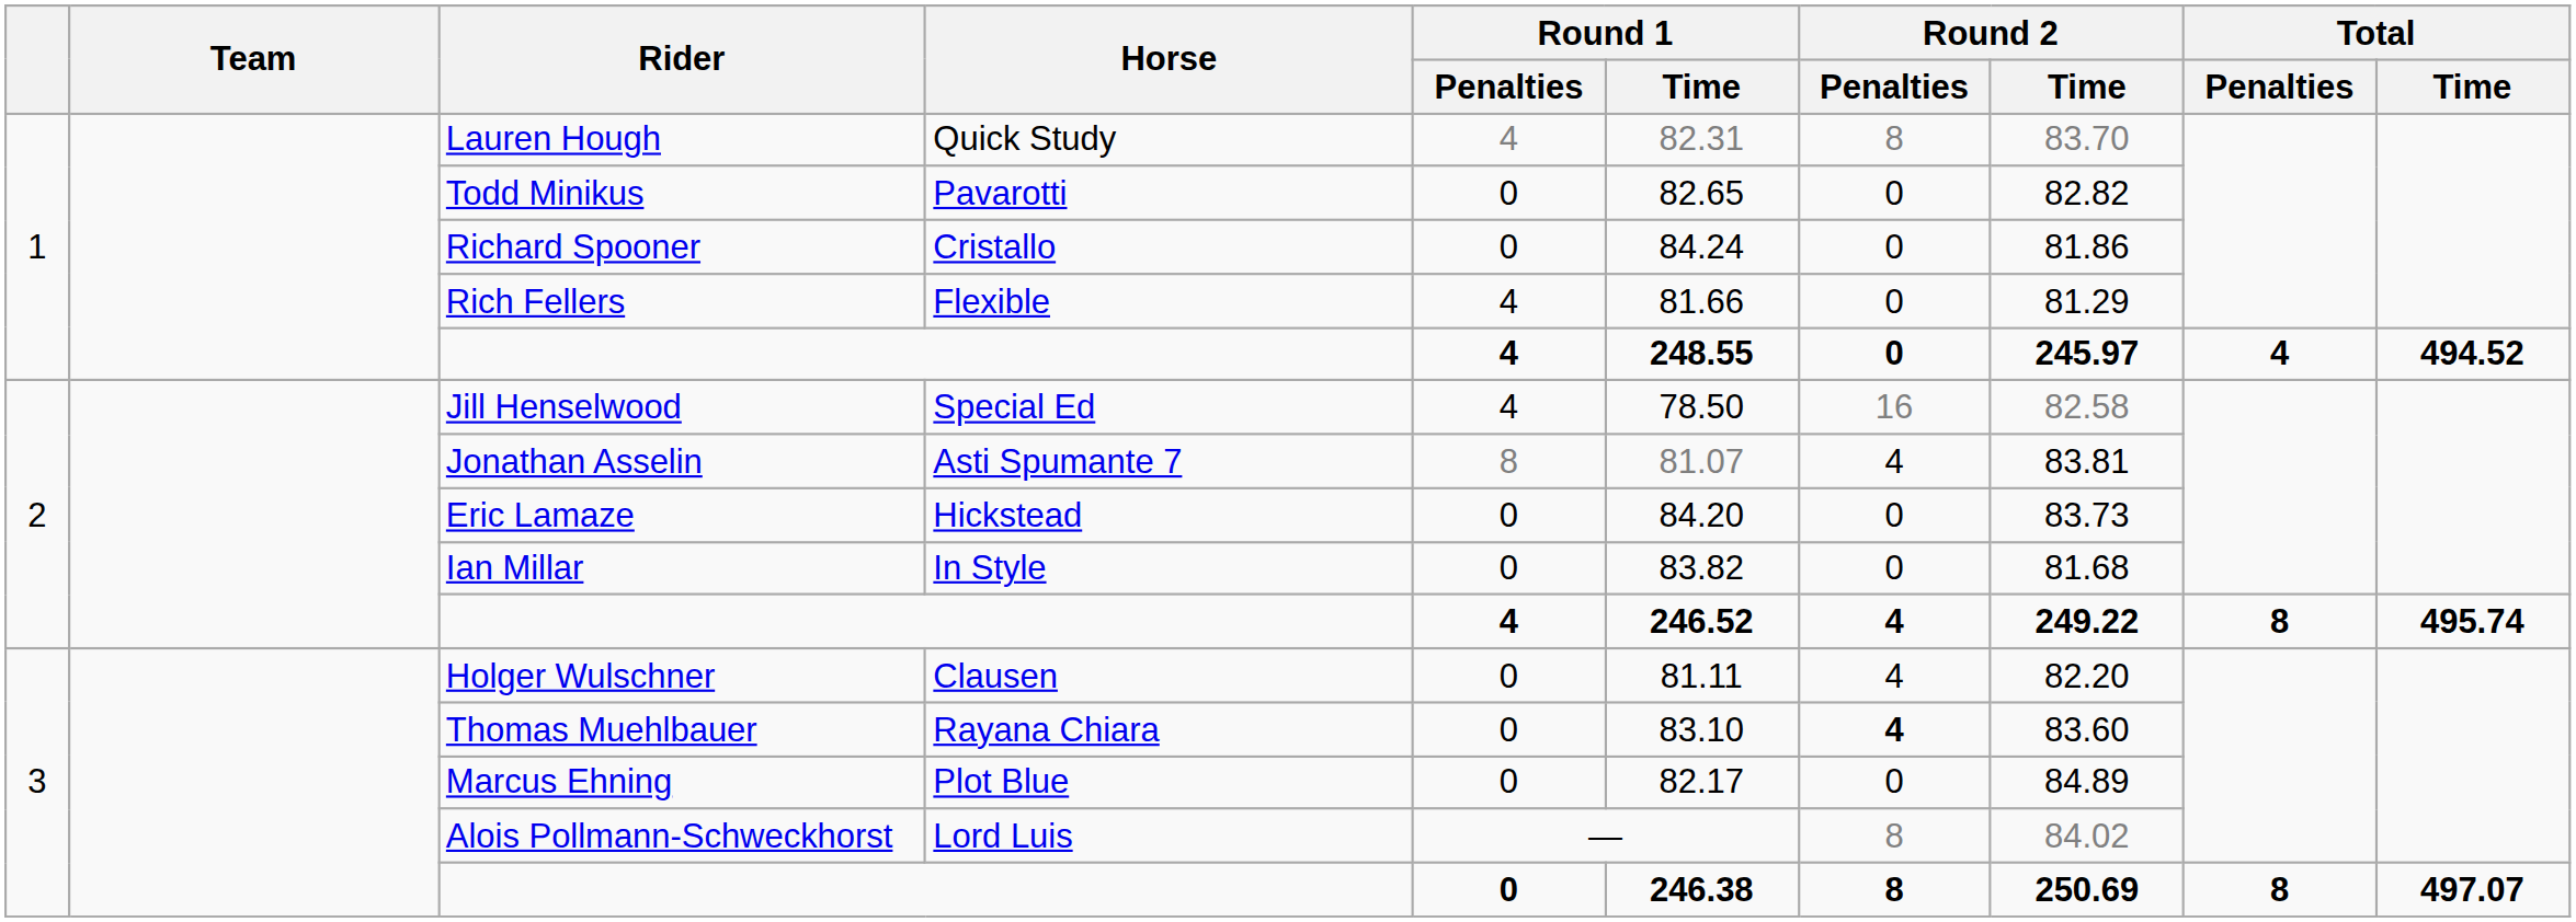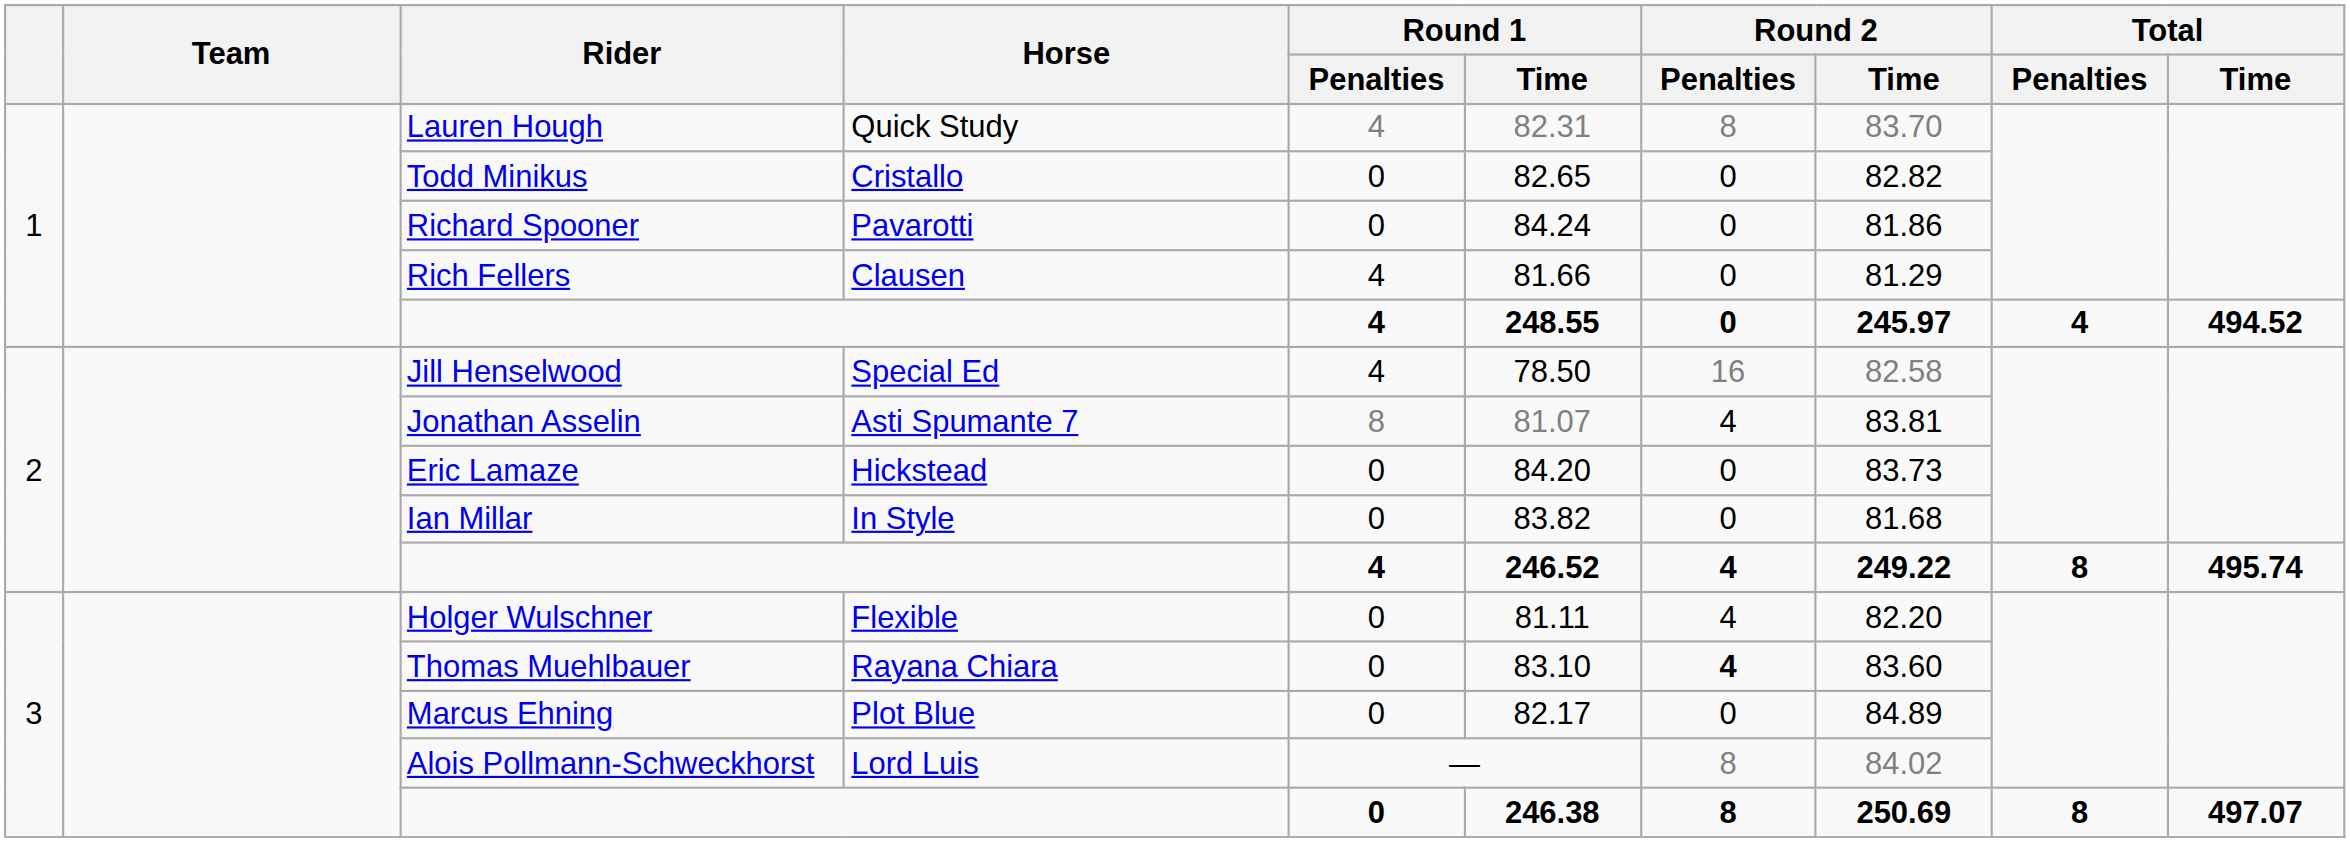 <table class="wikitable" style="font-size: 90%">
 <tr>
 <th rowspan=2 width=20></th>
 <th rowspan=2 width=150>Team</th>
 <th rowspan=2 width=200>Rider</th>
 <th rowspan=2 width=200>Horse</th>
 <th colspan=2>Round 1</th>
 <th colspan=2>Round 2</th>
 <th colspan=2>Total</th>
 </tr>
 <tr>
 <th width=75>Penalties</th>
 <th width=75>Time</th>
 <th width=75>Penalties</th>
 <th width=75>Time</th>
 <th width=75>Penalties</th>
 <th width=75>Time</th>
 </tr>
 <tr>
 <td rowspan=5 align=center>1</td>
 <td rowspan=5></td>
 <td><a href='#'>Lauren Hough</a></td>
 <td>Quick Study</td>
 <td align=center style=color:gray>4</td>
 <td align=center style=color:gray>82.31</td>
 <td align=center style=color:gray>8</td>
 <td align=center style=color:gray>83.70</td>
 <td rowspan=4></td>
 </tr>
 <tr>
 <td><a href='#'>Todd Minikus</a></td>
-<td><a href='#'>Pavarotti</a></td>
+<td><a href='#'>Cristallo</a></td>
 <td align=center>0</td>
 <td align=center>82.65</td>
 <td align=center>0</td>
 <td align=center>82.82</td>
 </tr>
 <tr>
 <td><a href='#'>Richard Spooner</a></td>
-<td><a href='#'>Cristallo</a></td>
+<td><a href='#'>Pavarotti</a></td>
 <td align=center>0</td>
 <td align=center>84.24</td>
 <td align=center>0</td>
 <td align=center>81.86</td>
 </tr>
 <tr>
 <td><a href='#'>Rich Fellers</a></td>
-<td><a href='#'>Flexible</a></td>
+<td><a href='#'>Clausen</a></td>
 <td align=center>4</td>
 <td align=center>81.66</td>
 <td align=center>0</td>
 <td align=center>81.29</td>
 </tr>
 <tr>
 <td colspan=2></td>
 <td align=center><strong>4</strong></td>
 <td align=center><strong>248.55</strong></td>
 <td align=center><strong>0</strong></td>
 <td align=center><strong>245.97</strong></td>
 <td align=center><strong>4</strong></td>
 <td align=center><strong>494.52</strong></td>
 </tr>
 <tr>
 <td rowspan=5 align=center>2</td>
 <td rowspan="5"></td>
 <td><a href='#'>Jill Henselwood</a></td>
 <td><a href='#'>Special Ed</a></td>
 <td align=center>4</td>
 <td align=center>78.50</td>
 <td align=center style=color:gray>16</td>
 <td align=center style=color:gray>82.58</td>
 <td rowspan=4></td>
 </tr>
 <tr>
 <td><a href='#'>Jonathan Asselin</a></td>
 <td><a href='#'>Asti Spumante 7</a></td>
 <td align=center style=color:gray>8</td>
 <td align=center style=color:gray>81.07</td>
 <td align=center>4</td>
 <td align=center>83.81</td>
 </tr>
 <tr>
 <td><a href='#'>Eric Lamaze</a></td>
 <td><a href='#'>Hickstead</a></td>
 <td align=center>0</td>
 <td align=center>84.20</td>
 <td align=center>0</td>
 <td align=center>83.73</td>
 </tr>
 <tr>
 <td><a href='#'>Ian Millar</a></td>
 <td><a href='#'>In Style</a></td>
 <td align=center>0</td>
 <td align=center>83.82</td>
 <td align=center>0</td>
 <td align=center>81.68</td>
 </tr>
 <tr>
 <td colspan=2></td>
 <td align=center><strong>4</strong></td>
 <td align=center><strong>246.52</strong></td>
 <td align=center><strong>4</strong></td>
 <td align=center><strong>249.22</strong></td>
 <td align=center><strong>8</strong></td>
 <td align=center><strong>495.74</strong></td>
 </tr>
 <tr>
 <td rowspan=5 align=center>3</td>
 <td rowspan=5></td>
 <td><a href='#'>Holger Wulschner</a></td>
-<td><a href='#'>Clausen</a></td>
+<td><a href='#'>Flexible</a></td>
 <td align=center>0</td>
 <td align=center>81.11</td>
 <td align=center>4</td>
 <td align=center>82.20</td>
 <td rowspan=4></td>
 </tr>
 <tr>
 <td><a href='#'>Thomas Muehlbauer</a></td>
 <td><a href='#'>Rayana Chiara</a></td>
 <td align=center>0</td>
 <td align=center>83.10</td>
 <td align=center><strong>4</strong></td>
 <td align=center>83.60</td>
 </tr>
 <tr>
 <td><a href='#'>Marcus Ehning</a></td>
 <td><a href='#'>Plot Blue</a></td>
 <td align=center>0</td>
 <td align=center>82.17</td>
 <td align=center>0</td>
 <td align=center>84.89</td>
 </tr>
 <tr>
 <td><a href='#'>Alois Pollmann-Schweckhorst</a></td>
 <td><a href='#'>Lord Luis</a></td>
 <td colspan=2 align=center>—</td>
 <td align=center style=color:gray>8</td>
 <td align=center style=color:gray>84.02</td>
 </tr>
 <tr>
 <td colspan=2></td>
 <td align=center><strong>0</strong></td>
 <td align=center><strong>246.38</strong></td>
 <td align=center><strong>8</strong></td>
 <td align=center><strong>250.69</strong></td>
 <td align=center><strong>8</strong></td>
 <td align=center><strong>497.07</strong></td>
 </tr>
 </table>
